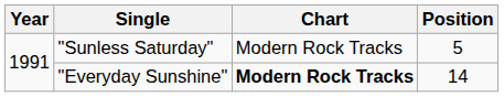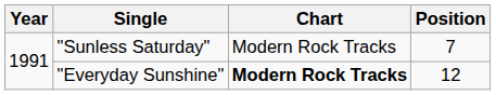 <table class="wikitable">
 <tr>
 <th>Year</th>
 <th>Single</th>
 <th>Chart</th>
 <th>Position</th>
 </tr>
 <tr>
 <td rowspan="2">1991</td>
 <td>"Sunless Saturday"</td>
 <td>Modern Rock Tracks</td>
-<td align="center">5</td>
+<td align="center">7</td>
 </tr>
 <tr>
 <td>"Everyday Sunshine"</td>
 <td><strong>Modern Rock Tracks</strong></td>
-<td align="center">14</td>
+<td align="center">12</td>
 </tr>
 </table>
